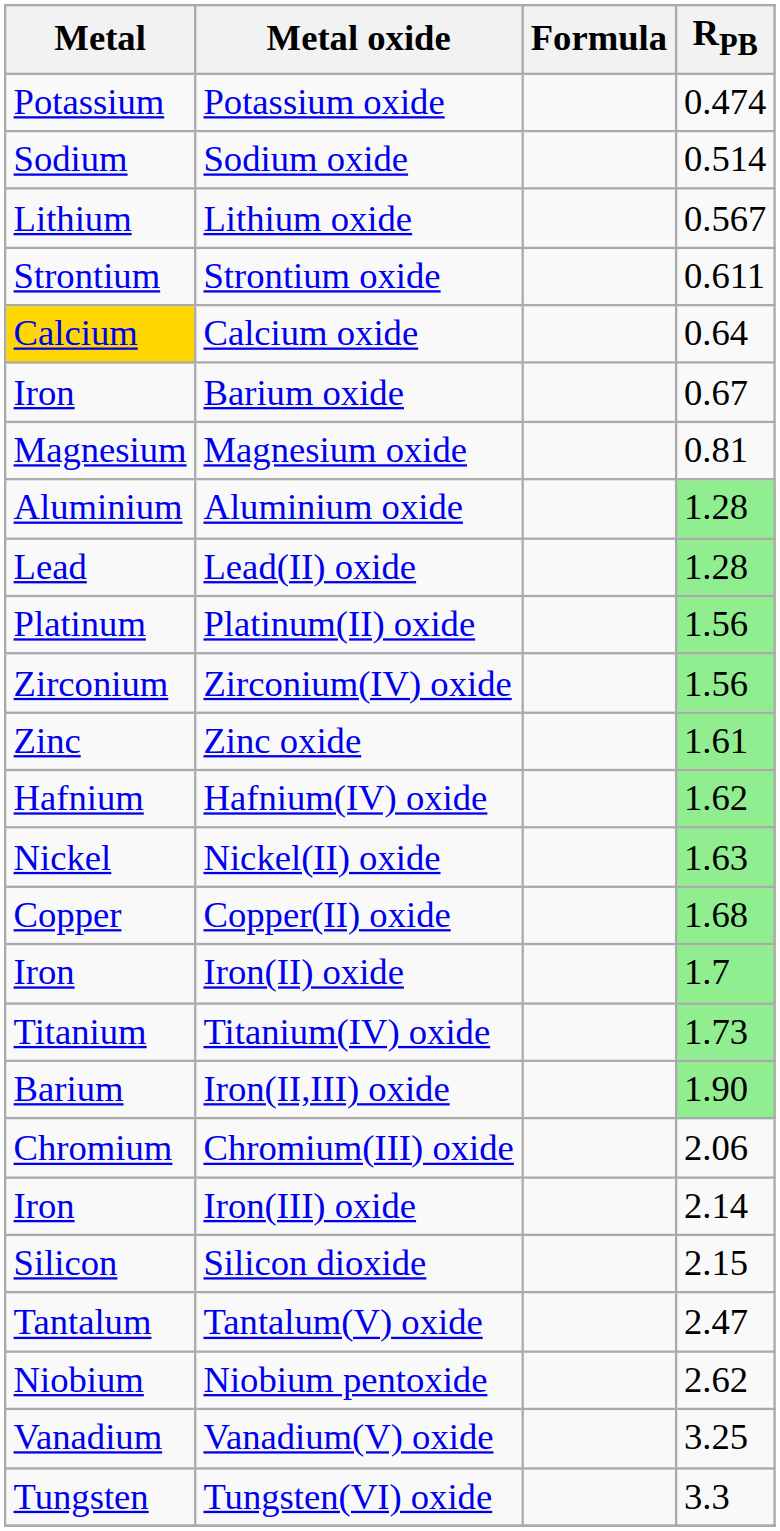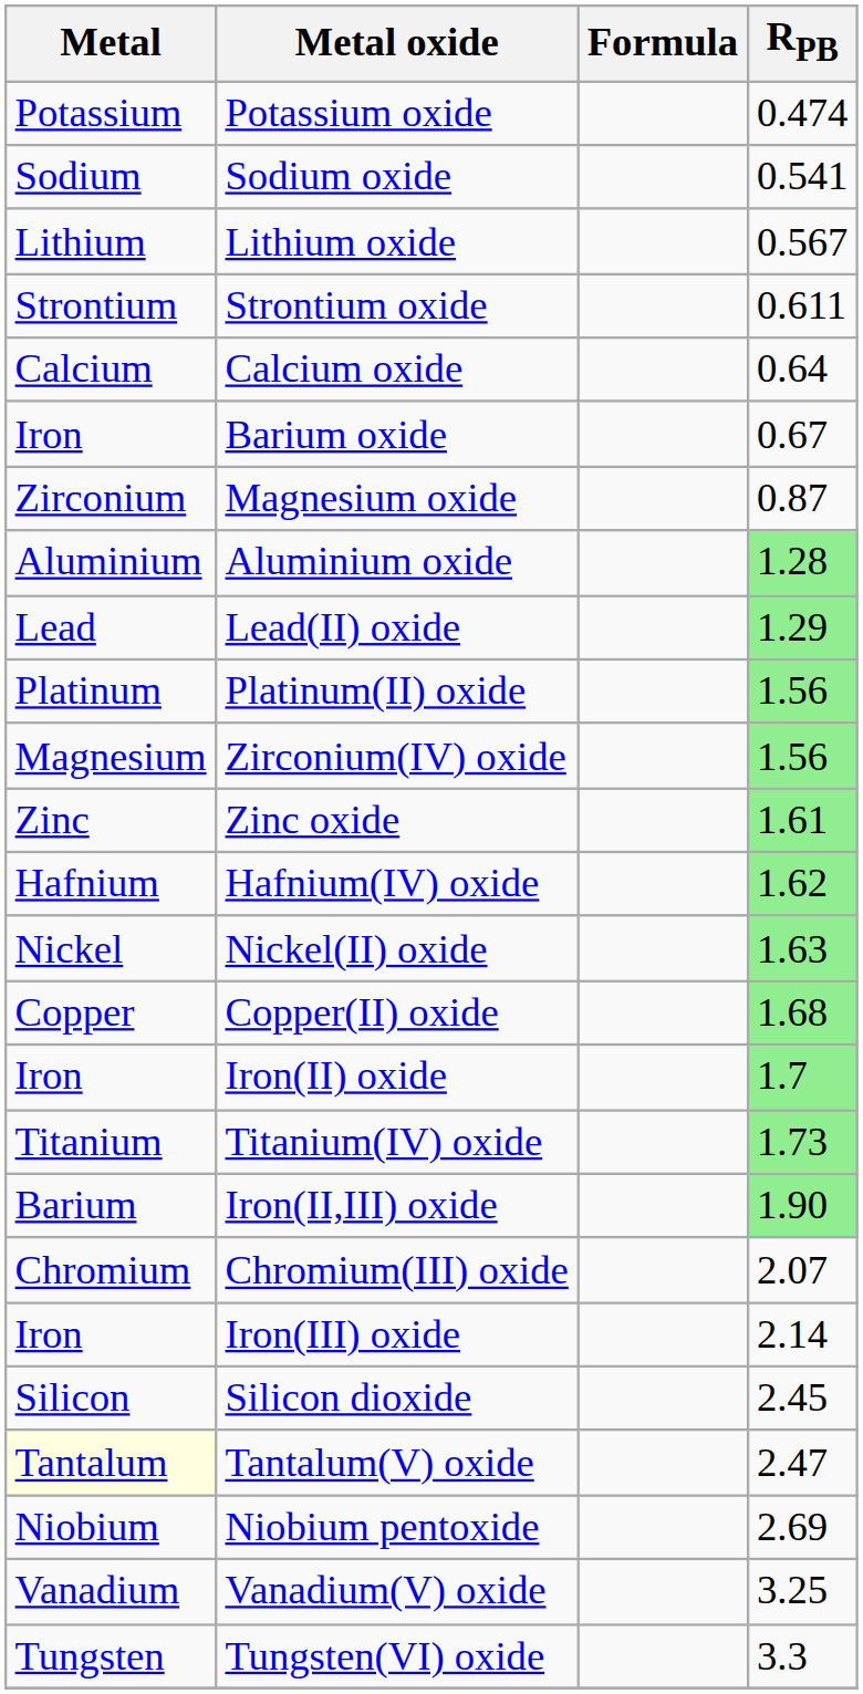 <table class="wikitable sortable">
 <tr>
 <th>Metal</th>
 <th>Metal oxide</th>
 <th scope=col class=unsortable>Formula</th>
 <th>R<sub>PB</sub></th>
 </tr>
 <tr>
 <td><a href='#'>Potassium</a></td>
 <td><a href='#'>Potassium oxide</a></td>
 <td></td>
 <td>0.474</td>
 </tr>
 <tr>
 <td><a href='#'>Sodium</a></td>
 <td><a href='#'>Sodium oxide</a></td>
 <td></td>
-<td>0.514</td>
+<td>0.541</td>
 </tr>
 <tr>
 <td><a href='#'>Lithium</a></td>
 <td><a href='#'>Lithium oxide</a></td>
 <td></td>
 <td>0.567</td>
 </tr>
 <tr>
 <td><a href='#'>Strontium</a></td>
 <td><a href='#'>Strontium oxide</a></td>
 <td></td>
 <td>0.611</td>
 </tr>
 <tr>
-<td style="background: gold;"><a href='#'>Calcium</a></td>
+<td><a href='#'>Calcium</a></td>
 <td><a href='#'>Calcium oxide</a></td>
 <td></td>
 <td>0.64</td>
 </tr>
 <tr>
 <td><a href='#'>Iron</a></td>
 <td><a href='#'>Barium oxide</a></td>
 <td></td>
 <td>0.67</td>
 </tr>
 <tr>
-<td><a href='#'>Magnesium</a></td>
+<td><a href='#'>Zirconium</a></td>
 <td><a href='#'>Magnesium oxide</a></td>
 <td></td>
-<td>0.81</td>
+<td>0.87</td>
 </tr>
 <tr>
 <td><a href='#'>Aluminium</a></td>
 <td><a href='#'>Aluminium oxide</a></td>
 <td></td>
 <td style="background:lightgreen;">1.28</td>
 </tr>
 <tr>
 <td><a href='#'>Lead</a></td>
 <td><a href='#'>Lead(II) oxide</a></td>
 <td></td>
-<td style="background:lightgreen;">1.28</td>
+<td style="background:lightgreen;">1.29</td>
 </tr>
 <tr>
 <td><a href='#'>Platinum</a></td>
 <td><a href='#'>Platinum(II) oxide</a></td>
 <td></td>
 <td style="background:lightgreen;">1.56</td>
 </tr>
 <tr>
-<td><a href='#'>Zirconium</a></td>
+<td><a href='#'>Magnesium</a></td>
 <td><a href='#'>Zirconium(IV) oxide</a></td>
 <td></td>
 <td style="background:lightgreen;">1.56</td>
 </tr>
 <tr>
 <td><a href='#'>Zinc</a></td>
 <td><a href='#'>Zinc oxide</a></td>
 <td></td>
 <td style="background:lightgreen;">1.61</td>
 </tr>
 <tr>
 <td><a href='#'>Hafnium</a></td>
 <td><a href='#'>Hafnium(IV) oxide</a></td>
 <td></td>
 <td style="background:lightgreen;">1.62</td>
 </tr>
 <tr>
 <td><a href='#'>Nickel</a></td>
 <td><a href='#'>Nickel(II) oxide</a></td>
 <td></td>
 <td style="background:lightgreen;">1.63</td>
 </tr>
 <tr>
 <td><a href='#'>Copper</a></td>
 <td><a href='#'>Copper(II) oxide</a></td>
 <td></td>
 <td style="background:lightgreen;">1.68</td>
 </tr>
 <tr>
 <td><a href='#'>Iron</a></td>
 <td><a href='#'>Iron(II) oxide</a></td>
 <td></td>
 <td style="background:lightgreen;">1.7</td>
 </tr>
 <tr>
 <td><a href='#'>Titanium</a></td>
 <td><a href='#'>Titanium(IV) oxide</a></td>
 <td></td>
 <td style="background:lightgreen;">1.73</td>
 </tr>
 <tr>
 <td><a href='#'>Barium</a></td>
 <td><a href='#'>Iron(II,III) oxide</a></td>
 <td></td>
 <td style="background:lightgreen;">1.90</td>
 </tr>
 <tr>
 <td><a href='#'>Chromium</a></td>
 <td><a href='#'>Chromium(III) oxide</a></td>
 <td></td>
-<td>2.06</td>
+<td>2.07</td>
 </tr>
 <tr>
 <td><a href='#'>Iron</a></td>
 <td><a href='#'>Iron(III) oxide</a></td>
 <td></td>
 <td>2.14</td>
 </tr>
 <tr>
 <td><a href='#'>Silicon</a></td>
 <td><a href='#'>Silicon dioxide</a></td>
 <td></td>
-<td>2.15</td>
+<td>2.45</td>
 </tr>
 <tr>
-<td><a href='#'>Tantalum</a></td>
+<td style="background: lightyellow;"><a href='#'>Tantalum</a></td>
 <td><a href='#'>Tantalum(V) oxide</a></td>
 <td></td>
 <td>2.47</td>
 </tr>
 <tr>
 <td><a href='#'>Niobium</a></td>
 <td><a href='#'>Niobium pentoxide</a></td>
 <td></td>
-<td>2.62</td>
+<td>2.69</td>
 </tr>
 <tr>
 <td><a href='#'>Vanadium</a></td>
 <td><a href='#'>Vanadium(V) oxide</a></td>
 <td></td>
 <td>3.25</td>
 </tr>
 <tr>
 <td><a href='#'>Tungsten</a></td>
 <td><a href='#'>Tungsten(VI) oxide</a></td>
 <td></td>
 <td>3.3</td>
 </tr>
 <tr>
 </tr>
 </table>
